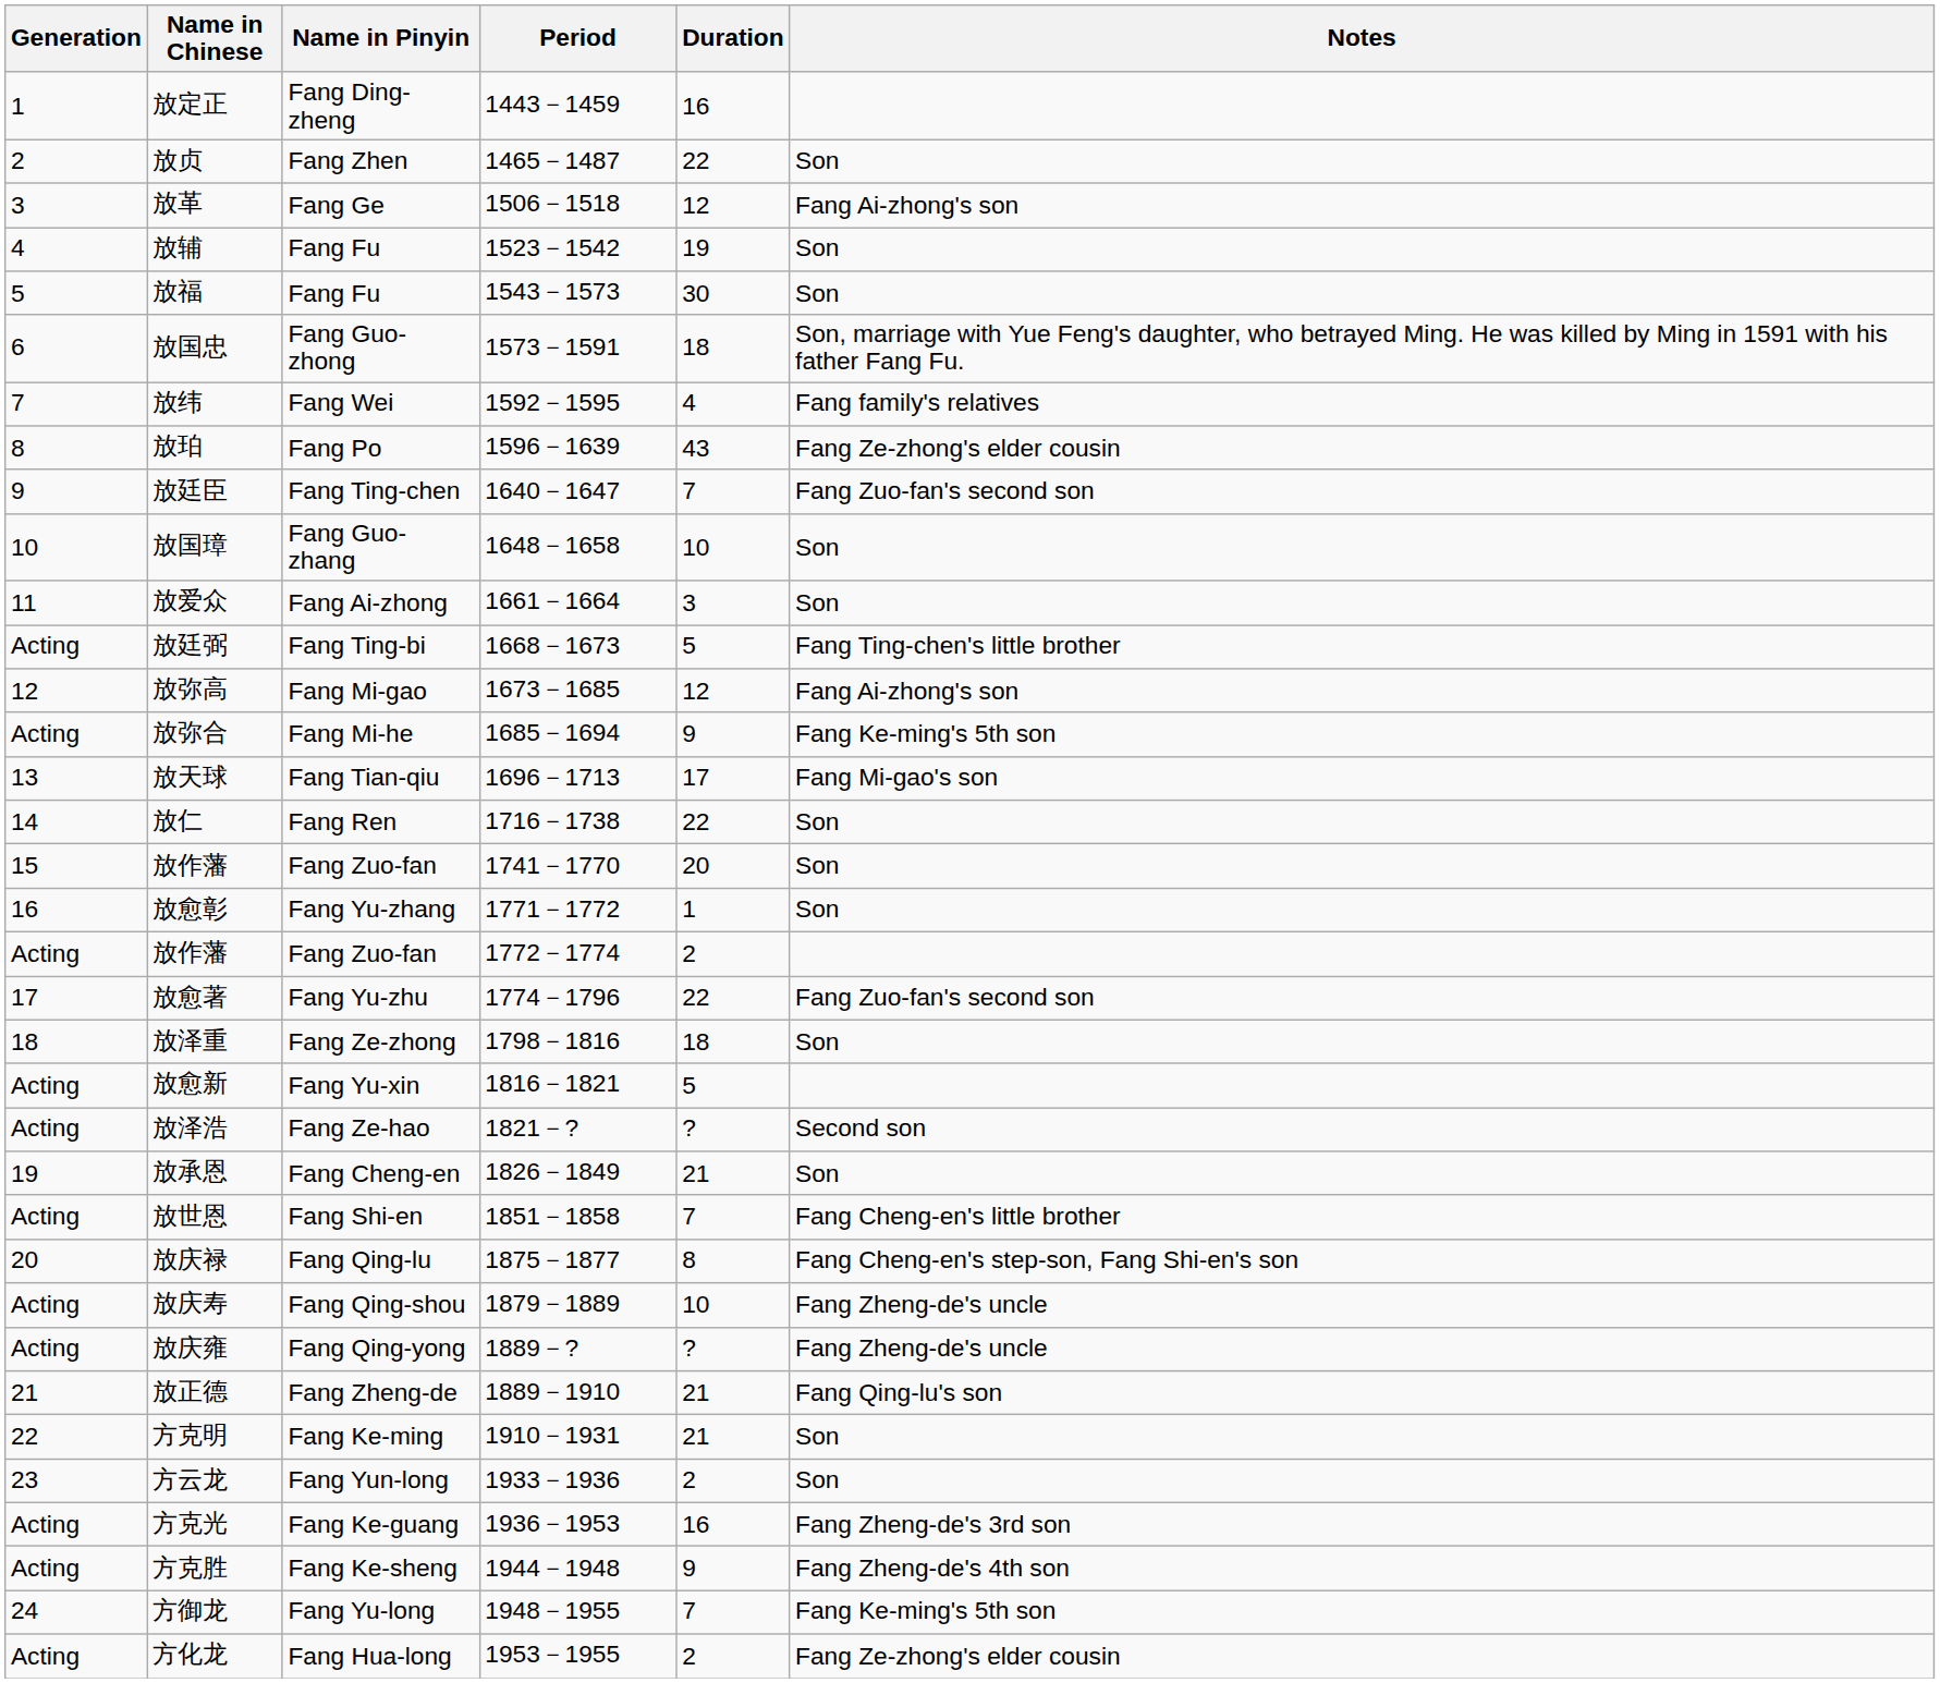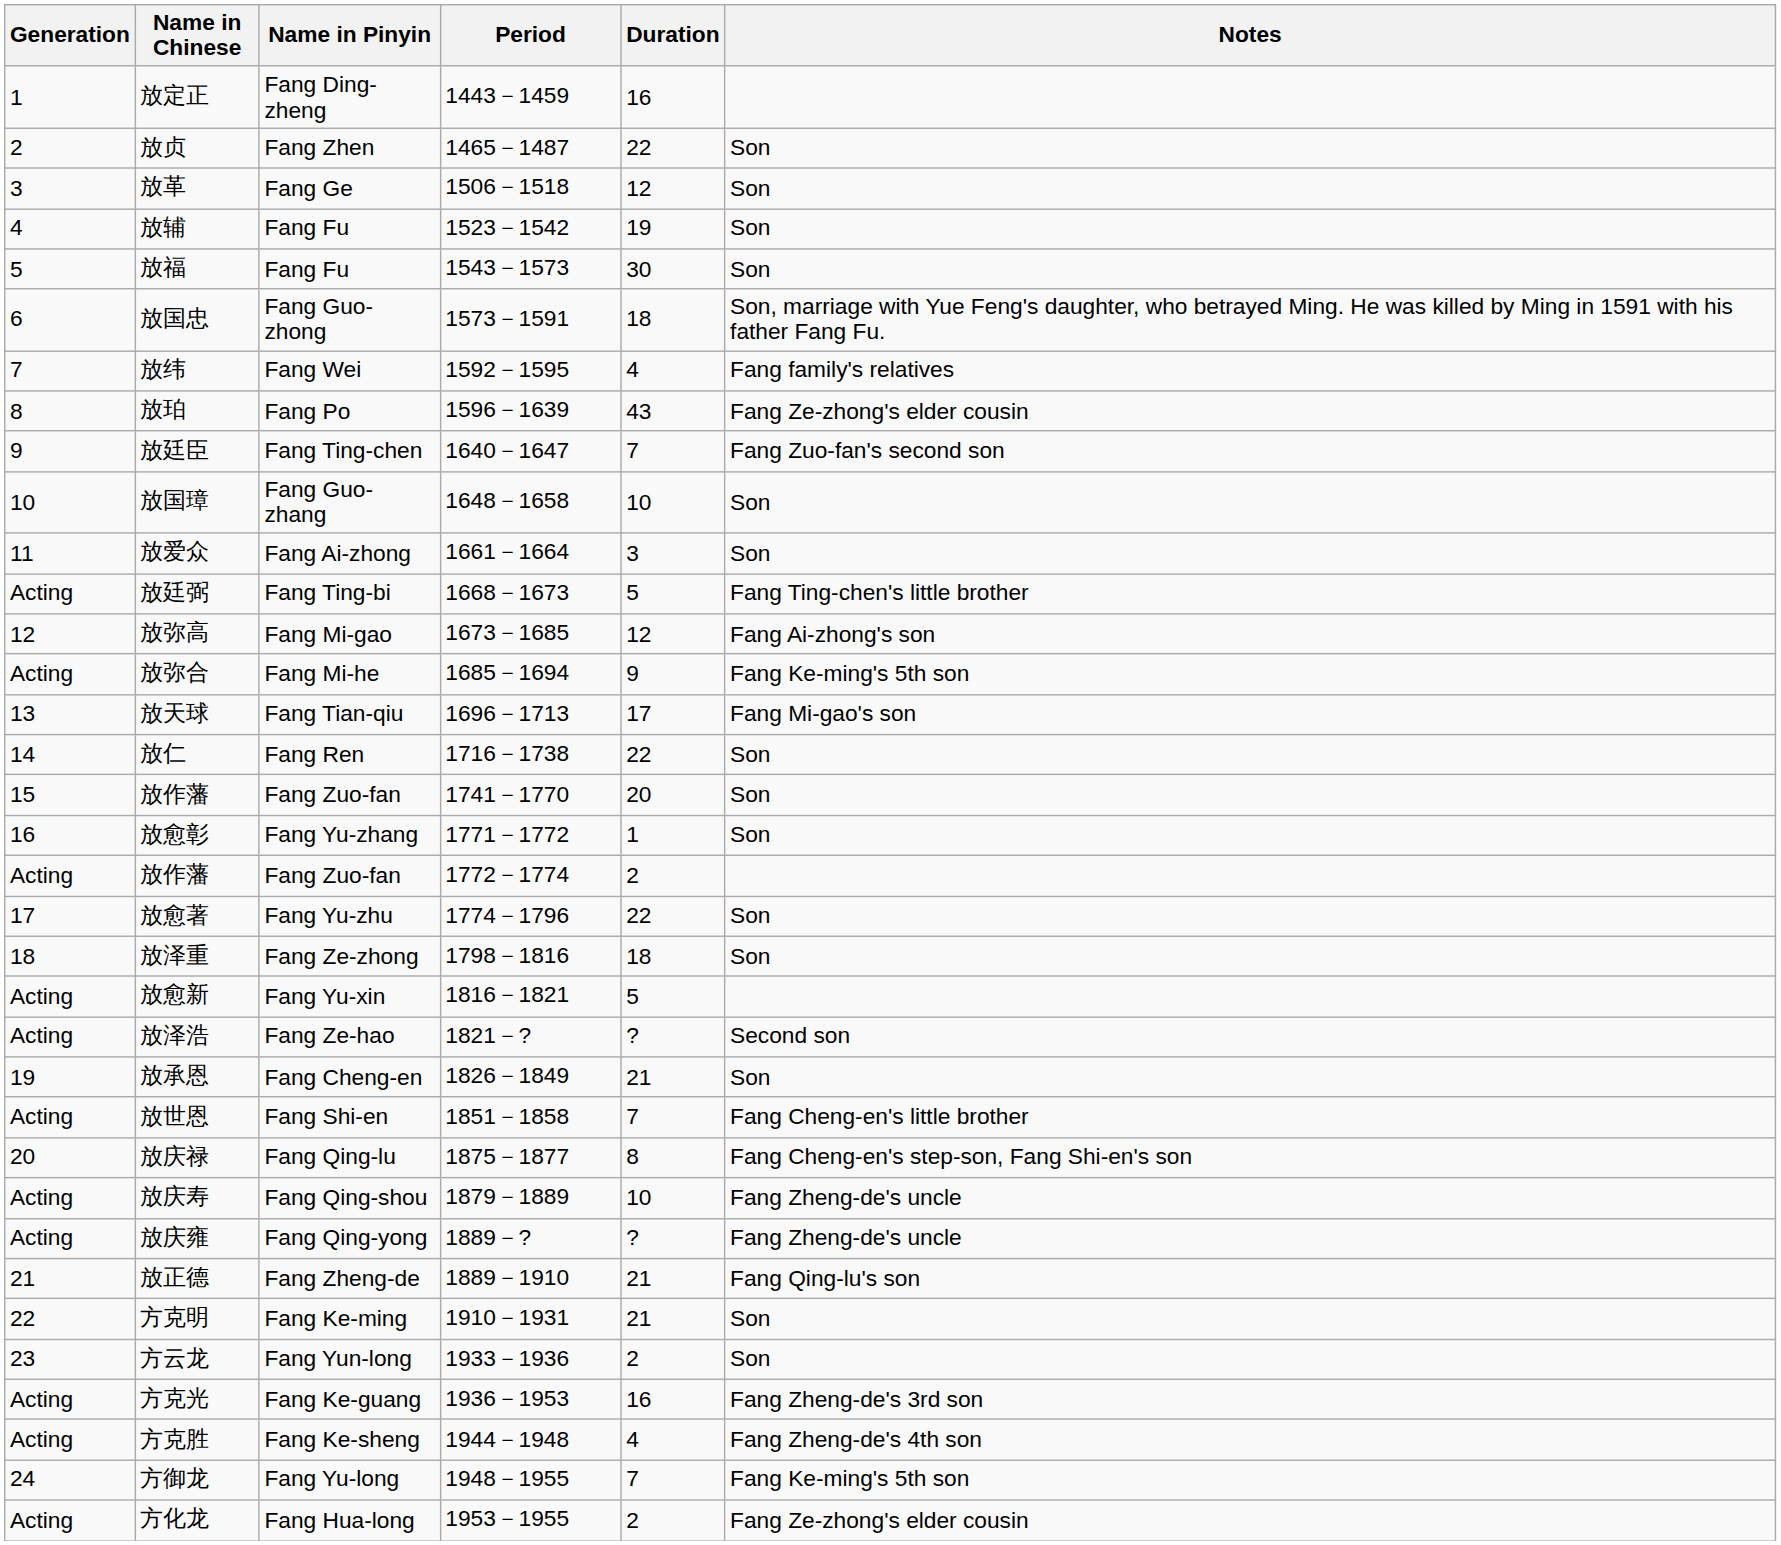 <table class="wikitable">
 <tr>
 <th scope="col" width="80">Generation</th>
 <th scope="col" width="80">Name in Chinese</th>
 <th scope="col" width="120">Name in Pinyin</th>
 <th scope="col" width="120">Period</th>
 <th scope="col" width="40">Duration</th>
 <th>Notes</th>
 </tr>
 <tr>
 <td>1</td>
 <td>放定正</td>
 <td>Fang Ding-zheng</td>
 <td>1443－1459</td>
 <td>16</td>
 <td></td>
 </tr>
 <tr>
 <td>2</td>
 <td>放贞</td>
 <td>Fang Zhen</td>
 <td>1465－1487</td>
 <td>22</td>
 <td>Son</td>
 </tr>
 <tr>
 <td>3</td>
 <td>放革</td>
 <td>Fang Ge</td>
 <td>1506－1518</td>
 <td>12</td>
-<td>Fang Ai-zhong's son</td>
+<td>Son</td>
 </tr>
 <tr>
 <td>4</td>
 <td>放辅</td>
 <td>Fang Fu</td>
 <td>1523－1542</td>
 <td>19</td>
 <td>Son</td>
 </tr>
 <tr>
 <td>5</td>
 <td>放福</td>
 <td>Fang Fu</td>
 <td>1543－1573</td>
 <td>30</td>
 <td>Son</td>
 </tr>
 <tr>
 <td>6</td>
 <td>放国忠</td>
 <td>Fang Guo-zhong</td>
 <td>1573－1591</td>
 <td>18</td>
 <td>Son, marriage with Yue Feng's daughter, who betrayed Ming. He was killed by Ming in 1591 with his father Fang Fu.</td>
 </tr>
 <tr>
 <td>7</td>
 <td>放纬</td>
 <td>Fang Wei</td>
 <td>1592－1595</td>
 <td>4</td>
 <td>Fang family's relatives</td>
 </tr>
 <tr>
 <td>8</td>
 <td>放珀</td>
 <td>Fang Po</td>
 <td>1596－1639</td>
 <td>43</td>
 <td>Fang Ze-zhong's elder cousin</td>
 </tr>
 <tr>
 <td>9</td>
 <td>放廷臣</td>
 <td>Fang Ting-chen</td>
 <td>1640－1647</td>
 <td>7</td>
 <td>Fang Zuo-fan's second son</td>
 </tr>
 <tr>
 <td>10</td>
 <td>放国璋</td>
 <td>Fang Guo-zhang</td>
 <td>1648－1658</td>
 <td>10</td>
 <td>Son</td>
 </tr>
 <tr>
 <td>11</td>
 <td>放爱众</td>
 <td>Fang Ai-zhong</td>
 <td>1661－1664</td>
 <td>3</td>
 <td>Son</td>
 </tr>
 <tr>
 <td>Acting</td>
 <td>放廷弼</td>
 <td>Fang Ting-bi</td>
 <td>1668－1673</td>
 <td>5</td>
 <td>Fang Ting-chen's little brother</td>
 </tr>
 <tr>
 <td>12</td>
 <td>放弥高</td>
 <td>Fang Mi-gao</td>
 <td>1673－1685</td>
 <td>12</td>
 <td>Fang Ai-zhong's son</td>
 </tr>
 <tr>
 <td>Acting</td>
 <td>放弥合</td>
 <td>Fang Mi-he</td>
 <td>1685－1694</td>
 <td>9</td>
 <td>Fang Ke-ming's 5th son</td>
 </tr>
 <tr>
 <td>13</td>
 <td>放天球</td>
 <td>Fang Tian-qiu</td>
 <td>1696－1713</td>
 <td>17</td>
 <td>Fang Mi-gao's son</td>
 </tr>
 <tr>
 <td>14</td>
 <td>放仁</td>
 <td>Fang Ren</td>
 <td>1716－1738</td>
 <td>22</td>
 <td>Son</td>
 </tr>
 <tr>
 <td>15</td>
 <td>放作藩</td>
 <td>Fang Zuo-fan</td>
 <td>1741－1770</td>
 <td>20</td>
 <td>Son</td>
 </tr>
 <tr>
 <td>16</td>
 <td>放愈彰</td>
 <td>Fang Yu-zhang</td>
 <td>1771－1772</td>
 <td>1</td>
 <td>Son</td>
 </tr>
 <tr>
 <td>Acting</td>
 <td>放作藩</td>
 <td>Fang Zuo-fan</td>
 <td>1772－1774</td>
 <td>2</td>
 <td></td>
 </tr>
 <tr>
 <td>17</td>
 <td>放愈著</td>
 <td>Fang Yu-zhu</td>
 <td>1774－1796</td>
 <td>22</td>
-<td>Fang Zuo-fan's second son</td>
+<td>Son</td>
 </tr>
 <tr>
 <td>18</td>
 <td>放泽重</td>
 <td>Fang Ze-zhong</td>
 <td>1798－1816</td>
 <td>18</td>
 <td>Son</td>
 </tr>
 <tr>
 <td>Acting</td>
 <td>放愈新</td>
 <td>Fang Yu-xin</td>
 <td>1816－1821</td>
 <td>5</td>
 <td></td>
 </tr>
 <tr>
 <td>Acting</td>
 <td>放泽浩</td>
 <td>Fang Ze-hao</td>
 <td>1821－?</td>
 <td>?</td>
 <td>Second son</td>
 </tr>
 <tr>
 <td>19</td>
 <td>放承恩</td>
 <td>Fang Cheng-en</td>
 <td>1826－1849</td>
 <td>21</td>
 <td>Son</td>
 </tr>
 <tr>
 <td>Acting</td>
 <td>放世恩</td>
 <td>Fang Shi-en</td>
 <td>1851－1858</td>
 <td>7</td>
 <td>Fang Cheng-en's little brother</td>
 </tr>
 <tr>
 <td>20</td>
 <td>放庆禄</td>
 <td>Fang Qing-lu</td>
 <td>1875－1877</td>
 <td>8</td>
 <td>Fang Cheng-en's step-son, Fang Shi-en's son</td>
 </tr>
 <tr>
 <td>Acting</td>
 <td>放庆寿</td>
 <td>Fang Qing-shou</td>
 <td>1879－1889</td>
 <td>10</td>
 <td>Fang Zheng-de's uncle</td>
 </tr>
 <tr>
 <td>Acting</td>
 <td>放庆雍</td>
 <td>Fang Qing-yong</td>
 <td>1889－?</td>
 <td>?</td>
 <td>Fang Zheng-de's uncle</td>
 </tr>
 <tr>
 <td>21</td>
 <td>放正德</td>
 <td>Fang Zheng-de</td>
 <td>1889－1910</td>
 <td>21</td>
 <td>Fang Qing-lu's son</td>
 </tr>
 <tr>
 <td>22</td>
 <td>方克明</td>
 <td>Fang Ke-ming</td>
 <td>1910－1931</td>
 <td>21</td>
 <td>Son</td>
 </tr>
 <tr>
 <td>23</td>
 <td>方云龙</td>
 <td>Fang Yun-long</td>
 <td>1933－1936</td>
 <td>2</td>
 <td>Son</td>
 </tr>
 <tr>
 <td>Acting</td>
 <td>方克光</td>
 <td>Fang Ke-guang</td>
 <td>1936－1953</td>
 <td>16</td>
 <td>Fang Zheng-de's 3rd son</td>
 </tr>
 <tr>
 <td>Acting</td>
 <td>方克胜</td>
 <td>Fang Ke-sheng</td>
 <td>1944－1948</td>
-<td>9</td>
+<td>4</td>
 <td>Fang Zheng-de's 4th son</td>
 </tr>
 <tr>
 <td>24</td>
 <td>方御龙</td>
 <td>Fang Yu-long</td>
 <td>1948－1955</td>
 <td>7</td>
 <td>Fang Ke-ming's 5th son</td>
 </tr>
 <tr>
 <td>Acting</td>
 <td>方化龙</td>
 <td>Fang Hua-long</td>
 <td>1953－1955</td>
 <td>2</td>
 <td>Fang Ze-zhong's elder cousin</td>
 </tr>
 </table>
